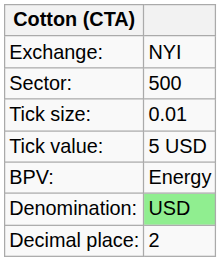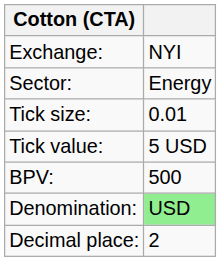 <table class="wikitable">
 <tr>
 <th>Cotton (CTA)</th>
 <th></th>
 </tr>
 <tr>
 <td>Exchange:</td>
 <td>NYI</td>
 </tr>
 <tr>
 <td>Sector:</td>
-<td>500</td>
+<td>Energy</td>
 </tr>
 <tr>
 <td>Tick size:</td>
 <td>0.01</td>
 </tr>
 <tr>
 <td>Tick value:</td>
 <td>5 USD</td>
 </tr>
 <tr>
 <td>BPV:</td>
-<td>Energy</td>
+<td>500</td>
 </tr>
 <tr>
 <td>Denomination:</td>
 <td style="background: lightgreen;">USD</td>
 </tr>
 <tr>
 <td>Decimal place:</td>
 <td>2</td>
 </tr>
 </table>
